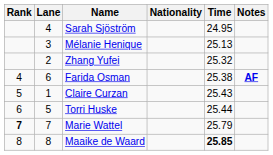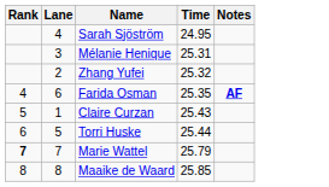 <table class="wikitable sortable" style="text-align:center">
 <tr>
 <th>Rank</th>
 <th>Lane</th>
 <th>Name</th>
-<th>Nationality</th>
 <th>Time</th>
 <th>Notes</th>
 </tr>
 <tr>
 <td></td>
 <td>4</td>
 <td align=left><a href='#'>Sarah Sjöström</a></td>
-<td align=left></td>
 <td>24.95</td>
 <td></td>
 </tr>
 <tr>
 <td></td>
 <td>3</td>
 <td align=left><a href='#'>Mélanie Henique</a></td>
-<td align=left></td>
-<td>25.13</td>
+<td>25.31</td>
 <td></td>
 </tr>
 <tr>
 <td></td>
 <td>2</td>
 <td align=left><a href='#'>Zhang Yufei</a></td>
-<td align=left></td>
 <td>25.32</td>
 <td></td>
 </tr>
 <tr>
 <td>4</td>
 <td>6</td>
 <td align=left><a href='#'>Farida Osman</a></td>
-<td align=left></td>
-<td>25.38</td>
+<td>25.35</td>
 <td><strong><a href='#'>AF</a></strong></td>
 </tr>
 <tr>
 <td>5</td>
 <td>1</td>
 <td align=left><a href='#'>Claire Curzan</a></td>
-<td align=left></td>
 <td>25.43</td>
 <td></td>
 </tr>
 <tr>
 <td>6</td>
 <td>5</td>
 <td align=left><a href='#'>Torri Huske</a></td>
-<td align=left></td>
 <td>25.44</td>
 <td></td>
 </tr>
 <tr>
 <td><strong>7</strong></td>
 <td>7</td>
 <td align=left><a href='#'>Marie Wattel</a></td>
-<td align=left></td>
 <td>25.79</td>
 <td></td>
 </tr>
 <tr>
 <td>8</td>
 <td>8</td>
 <td align=left><a href='#'>Maaike de Waard</a></td>
-<td align=left></td>
-<td><strong>25.85</strong></td>
+<td>25.85</td>
 <td></td>
 </tr>
 </table>
